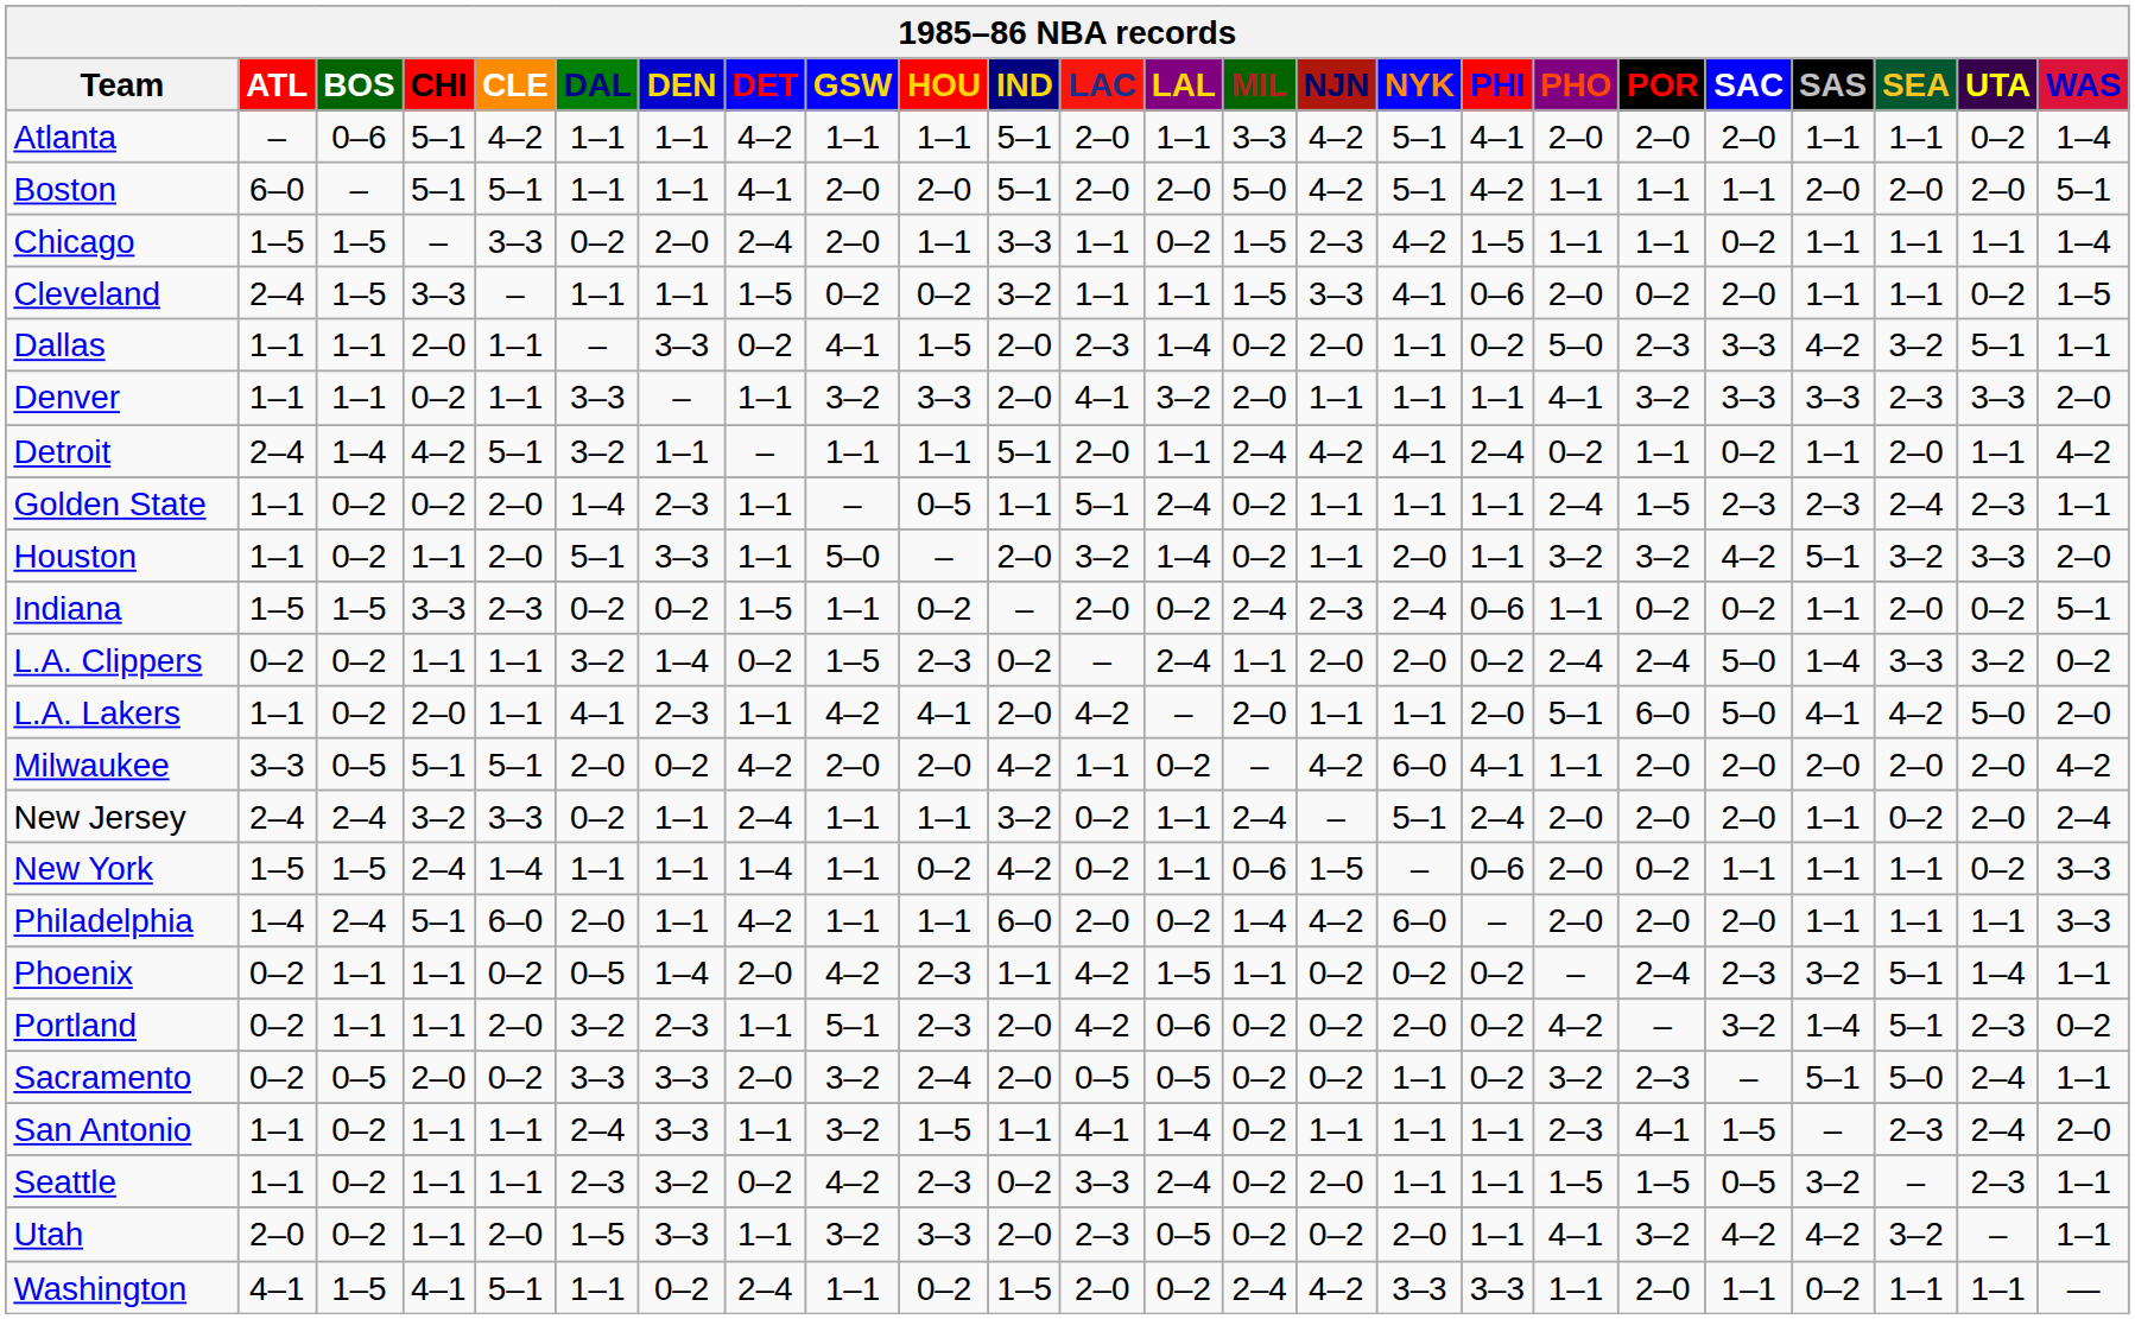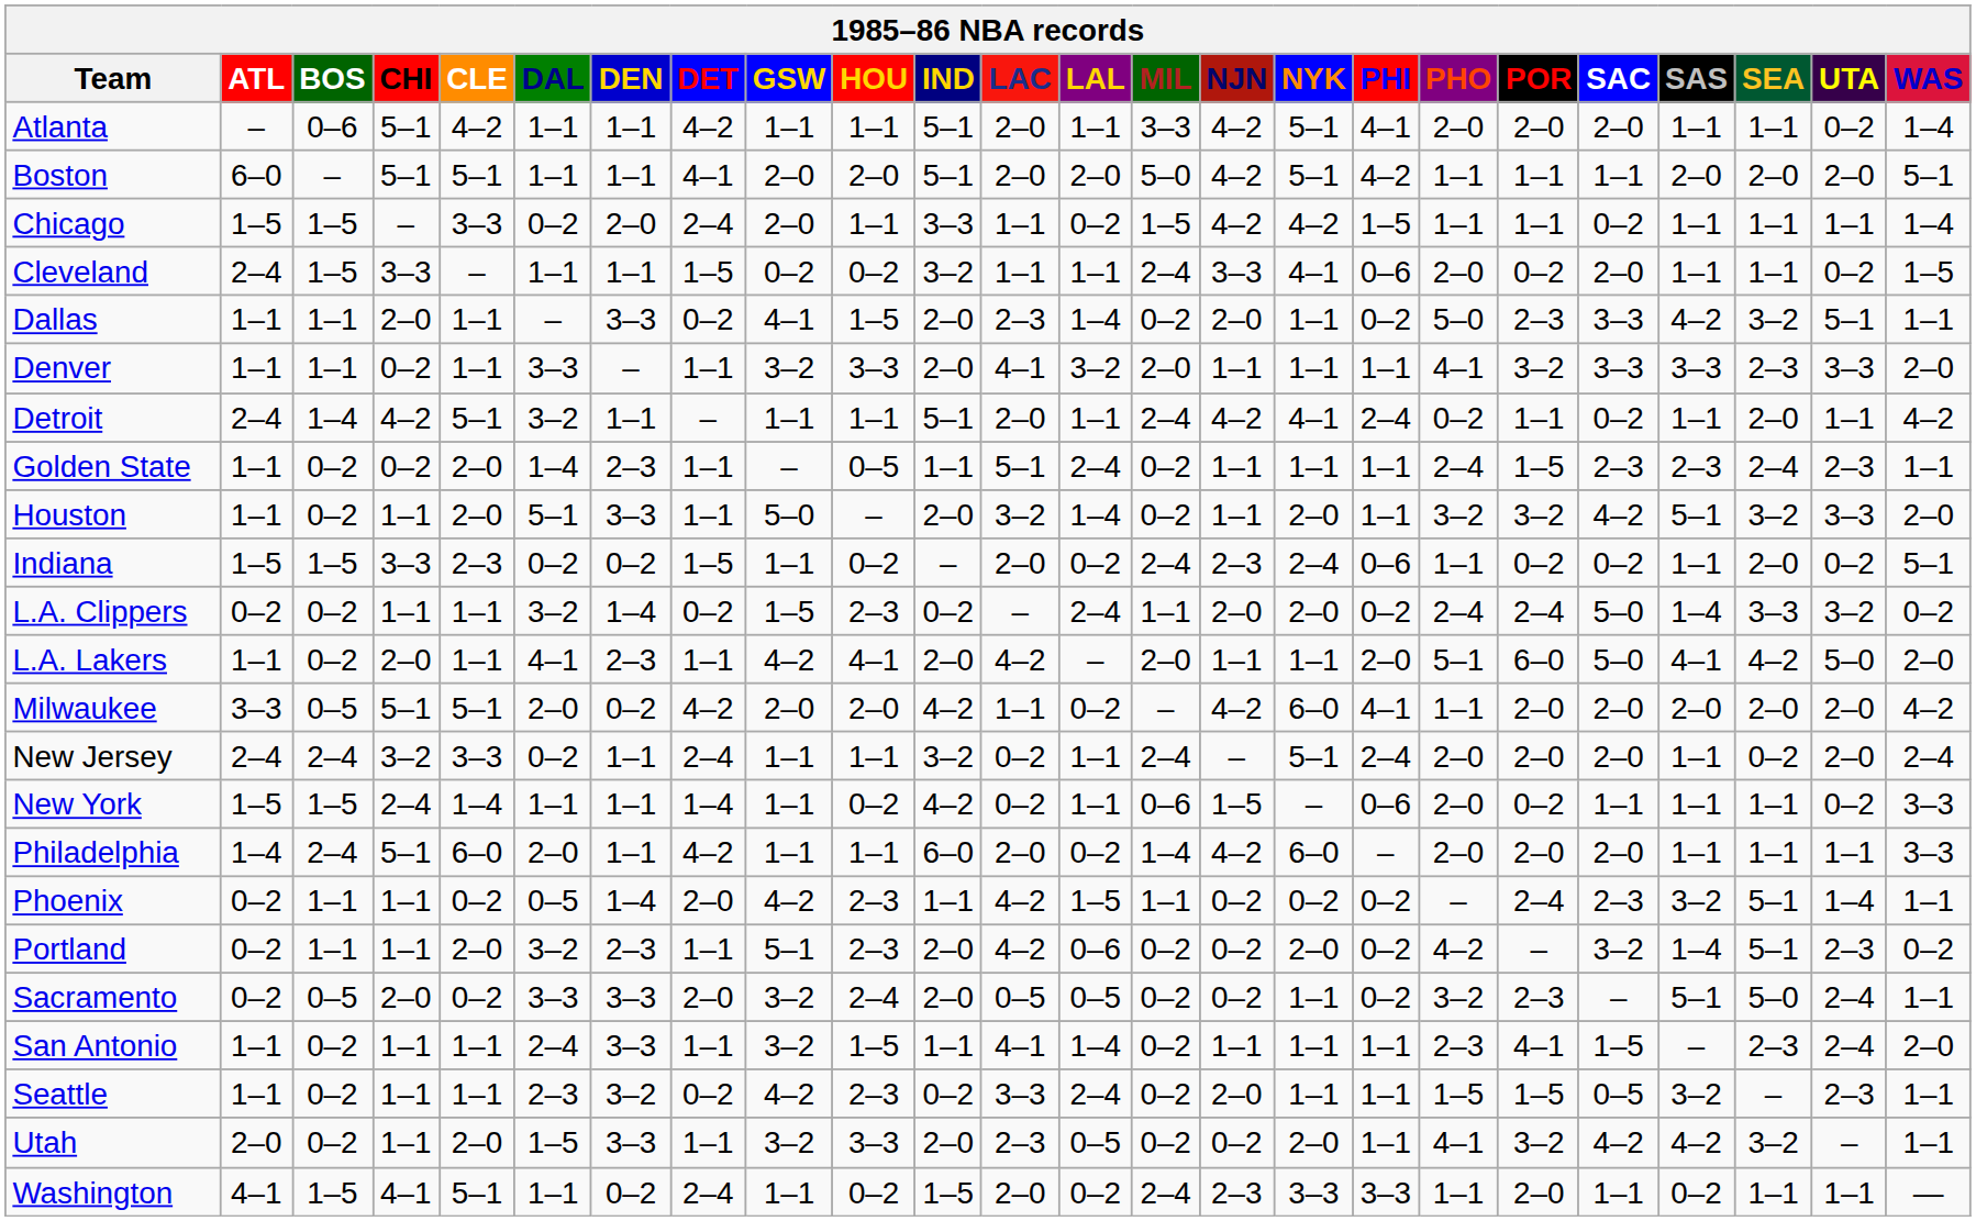 <table class="wikitable" style="font-size:95%; text-align:center;">
 <tr>
 <th colspan=24>1985–86 NBA records</th>
 </tr>
 <tr>
 <th width=100>Team</th>
 <th style="background:#FF0000;color:#FFFFFF;width=35">ATL</th>
 <th style="background:#006400;color:#FFFFFF;width=35">BOS</th>
 <th style="background:#FF0000;color:#000000;width=35">CHI</th>
 <th style="background:#FF8C00;color:#FFFFFF;width=35">CLE</th>
 <th style="background:#008000;color:#00008B;width=35">DAL</th>
 <th style="background:#0000CD;color:#FFD700;width=35">DEN</th>
 <th style="background:#0000FF;color:#FF0000;width=35">DET</th>
 <th style="background:#0000FF;color:#FFD700;width=35">GSW</th>
 <th style="background:#FF0000;color:#FFD700;width=35">HOU</th>
 <th style="background:#000080;color:#FFD700;width=35">IND</th>
 <th style="background:#F9160D;color:#1A2E8B;width=35">LAC</th>
 <th style="background:#800080;color:#FFD700;width=35">LAL</th>
 <th style="background:#006400;color:#B22222;width=35">MIL</th>
 <th style="background:#B0170C;color:#00056D;width=35">NJN</th>
 <th style="background:#0000FF;color:#FF8C00;width=35">NYK</th>
 <th style="background:#FF0000;color:#0000FF;width=35">PHI</th>
 <th style="background:#800080;color:#FF4500;width=35">PHO</th>
 <th style="background:#000000;color:#FF0000;width=35">POR</th>
 <th style="background:#0000FF;color:#FFFFFF;width=35">SAC</th>
 <th style="background:#000000;color:#C0C0C0;width=35">SAS</th>
 <th style="background:#005831;color:#FFC322;width=35">SEA</th>
 <th style="background:#36004A;color:#FFFF00;width=35">UTA</th>
 <th style="background:#DC143C;color:#0000CD;width=35">WAS</th>
 </tr>
 <tr>
 <td style="text-align:left;"><a href='#'>Atlanta</a></td>
 <td>–</td>
 <td>0–6</td>
 <td>5–1</td>
 <td>4–2</td>
 <td>1–1</td>
 <td>1–1</td>
 <td>4–2</td>
 <td>1–1</td>
 <td>1–1</td>
 <td>5–1</td>
 <td>2–0</td>
 <td>1–1</td>
 <td>3–3</td>
 <td>4–2</td>
 <td>5–1</td>
 <td>4–1</td>
 <td>2–0</td>
 <td>2–0</td>
 <td>2–0</td>
 <td>1–1</td>
 <td>1–1</td>
 <td>0–2</td>
 <td>1–4</td>
 </tr>
 <tr>
 <td style="text-align:left;"><a href='#'>Boston</a></td>
 <td>6–0</td>
 <td>–</td>
 <td>5–1</td>
 <td>5–1</td>
 <td>1–1</td>
 <td>1–1</td>
 <td>4–1</td>
 <td>2–0</td>
 <td>2–0</td>
 <td>5–1</td>
 <td>2–0</td>
 <td>2–0</td>
 <td>5–0</td>
 <td>4–2</td>
 <td>5–1</td>
 <td>4–2</td>
 <td>1–1</td>
 <td>1–1</td>
 <td>1–1</td>
 <td>2–0</td>
 <td>2–0</td>
 <td>2–0</td>
 <td>5–1</td>
 </tr>
 <tr>
 <td style="text-align:left;"><a href='#'>Chicago</a></td>
 <td>1–5</td>
 <td>1–5</td>
 <td>–</td>
 <td>3–3</td>
 <td>0–2</td>
 <td>2–0</td>
 <td>2–4</td>
 <td>2–0</td>
 <td>1–1</td>
 <td>3–3</td>
 <td>1–1</td>
 <td>0–2</td>
 <td>1–5</td>
-<td>2–3</td>
+<td>4–2</td>
 <td>4–2</td>
 <td>1–5</td>
 <td>1–1</td>
 <td>1–1</td>
 <td>0–2</td>
 <td>1–1</td>
 <td>1–1</td>
 <td>1–1</td>
 <td>1–4</td>
 </tr>
 <tr>
 <td style="text-align:left;"><a href='#'>Cleveland</a></td>
 <td>2–4</td>
 <td>1–5</td>
 <td>3–3</td>
 <td>–</td>
 <td>1–1</td>
 <td>1–1</td>
 <td>1–5</td>
 <td>0–2</td>
 <td>0–2</td>
 <td>3–2</td>
 <td>1–1</td>
 <td>1–1</td>
-<td>1–5</td>
+<td>2–4</td>
 <td>3–3</td>
 <td>4–1</td>
 <td>0–6</td>
 <td>2–0</td>
 <td>0–2</td>
 <td>2–0</td>
 <td>1–1</td>
 <td>1–1</td>
 <td>0–2</td>
 <td>1–5</td>
 </tr>
 <tr>
 <td style="text-align:left;"><a href='#'>Dallas</a></td>
 <td>1–1</td>
 <td>1–1</td>
 <td>2–0</td>
 <td>1–1</td>
 <td>–</td>
 <td>3–3</td>
 <td>0–2</td>
 <td>4–1</td>
 <td>1–5</td>
 <td>2–0</td>
 <td>2–3</td>
 <td>1–4</td>
 <td>0–2</td>
 <td>2–0</td>
 <td>1–1</td>
 <td>0–2</td>
 <td>5–0</td>
 <td>2–3</td>
 <td>3–3</td>
 <td>4–2</td>
 <td>3–2</td>
 <td>5–1</td>
 <td>1–1</td>
 </tr>
 <tr>
 <td style="text-align:left;"><a href='#'>Denver</a></td>
 <td>1–1</td>
 <td>1–1</td>
 <td>0–2</td>
 <td>1–1</td>
 <td>3–3</td>
 <td>–</td>
 <td>1–1</td>
 <td>3–2</td>
 <td>3–3</td>
 <td>2–0</td>
 <td>4–1</td>
 <td>3–2</td>
 <td>2–0</td>
 <td>1–1</td>
 <td>1–1</td>
 <td>1–1</td>
 <td>4–1</td>
 <td>3–2</td>
 <td>3–3</td>
 <td>3–3</td>
 <td>2–3</td>
 <td>3–3</td>
 <td>2–0</td>
 </tr>
 <tr>
 <td style="text-align:left;"><a href='#'>Detroit</a></td>
 <td>2–4</td>
 <td>1–4</td>
 <td>4–2</td>
 <td>5–1</td>
 <td>3–2</td>
 <td>1–1</td>
 <td>–</td>
 <td>1–1</td>
 <td>1–1</td>
 <td>5–1</td>
 <td>2–0</td>
 <td>1–1</td>
 <td>2–4</td>
 <td>4–2</td>
 <td>4–1</td>
 <td>2–4</td>
 <td>0–2</td>
 <td>1–1</td>
 <td>0–2</td>
 <td>1–1</td>
 <td>2–0</td>
 <td>1–1</td>
 <td>4–2</td>
 </tr>
 <tr>
 <td style="text-align:left;"><a href='#'>Golden State</a></td>
 <td>1–1</td>
 <td>0–2</td>
 <td>0–2</td>
 <td>2–0</td>
 <td>1–4</td>
 <td>2–3</td>
 <td>1–1</td>
 <td>–</td>
 <td>0–5</td>
 <td>1–1</td>
 <td>5–1</td>
 <td>2–4</td>
 <td>0–2</td>
 <td>1–1</td>
 <td>1–1</td>
 <td>1–1</td>
 <td>2–4</td>
 <td>1–5</td>
 <td>2–3</td>
 <td>2–3</td>
 <td>2–4</td>
 <td>2–3</td>
 <td>1–1</td>
 </tr>
 <tr>
 <td style="text-align:left;"><a href='#'>Houston</a></td>
 <td>1–1</td>
 <td>0–2</td>
 <td>1–1</td>
 <td>2–0</td>
 <td>5–1</td>
 <td>3–3</td>
 <td>1–1</td>
 <td>5–0</td>
 <td>–</td>
 <td>2–0</td>
 <td>3–2</td>
 <td>1–4</td>
 <td>0–2</td>
 <td>1–1</td>
 <td>2–0</td>
 <td>1–1</td>
 <td>3–2</td>
 <td>3–2</td>
 <td>4–2</td>
 <td>5–1</td>
 <td>3–2</td>
 <td>3–3</td>
 <td>2–0</td>
 </tr>
 <tr>
 <td style="text-align:left;"><a href='#'>Indiana</a></td>
 <td>1–5</td>
 <td>1–5</td>
 <td>3–3</td>
 <td>2–3</td>
 <td>0–2</td>
 <td>0–2</td>
 <td>1–5</td>
 <td>1–1</td>
 <td>0–2</td>
 <td>–</td>
 <td>2–0</td>
 <td>0–2</td>
 <td>2–4</td>
 <td>2–3</td>
 <td>2–4</td>
 <td>0–6</td>
 <td>1–1</td>
 <td>0–2</td>
 <td>0–2</td>
 <td>1–1</td>
 <td>2–0</td>
 <td>0–2</td>
 <td>5–1</td>
 </tr>
 <tr>
 <td style="text-align:left;"><a href='#'>L.A. Clippers</a></td>
 <td>0–2</td>
 <td>0–2</td>
 <td>1–1</td>
 <td>1–1</td>
 <td>3–2</td>
 <td>1–4</td>
 <td>0–2</td>
 <td>1–5</td>
 <td>2–3</td>
 <td>0–2</td>
 <td>–</td>
 <td>2–4</td>
 <td>1–1</td>
 <td>2–0</td>
 <td>2–0</td>
 <td>0–2</td>
 <td>2–4</td>
 <td>2–4</td>
 <td>5–0</td>
 <td>1–4</td>
 <td>3–3</td>
 <td>3–2</td>
 <td>0–2</td>
 </tr>
 <tr>
 <td style="text-align:left;"><a href='#'>L.A. Lakers</a></td>
 <td>1–1</td>
 <td>0–2</td>
 <td>2–0</td>
 <td>1–1</td>
 <td>4–1</td>
 <td>2–3</td>
 <td>1–1</td>
 <td>4–2</td>
 <td>4–1</td>
 <td>2–0</td>
 <td>4–2</td>
 <td>–</td>
 <td>2–0</td>
 <td>1–1</td>
 <td>1–1</td>
 <td>2–0</td>
 <td>5–1</td>
 <td>6–0</td>
 <td>5–0</td>
 <td>4–1</td>
 <td>4–2</td>
 <td>5–0</td>
 <td>2–0</td>
 </tr>
 <tr>
 <td style="text-align:left;"><a href='#'>Milwaukee</a></td>
 <td>3–3</td>
 <td>0–5</td>
 <td>5–1</td>
 <td>5–1</td>
 <td>2–0</td>
 <td>0–2</td>
 <td>4–2</td>
 <td>2–0</td>
 <td>2–0</td>
 <td>4–2</td>
 <td>1–1</td>
 <td>0–2</td>
 <td>–</td>
 <td>4–2</td>
 <td>6–0</td>
 <td>4–1</td>
 <td>1–1</td>
 <td>2–0</td>
 <td>2–0</td>
 <td>2–0</td>
 <td>2–0</td>
 <td>2–0</td>
 <td>4–2</td>
 </tr>
 <tr>
 <td style="text-align:left;">New Jersey</td>
 <td>2–4</td>
 <td>2–4</td>
 <td>3–2</td>
 <td>3–3</td>
 <td>0–2</td>
 <td>1–1</td>
 <td>2–4</td>
 <td>1–1</td>
 <td>1–1</td>
 <td>3–2</td>
 <td>0–2</td>
 <td>1–1</td>
 <td>2–4</td>
 <td>–</td>
 <td>5–1</td>
 <td>2–4</td>
 <td>2–0</td>
 <td>2–0</td>
 <td>2–0</td>
 <td>1–1</td>
 <td>0–2</td>
 <td>2–0</td>
 <td>2–4</td>
 </tr>
 <tr>
 <td style="text-align:left;"><a href='#'>New York</a></td>
 <td>1–5</td>
 <td>1–5</td>
 <td>2–4</td>
 <td>1–4</td>
 <td>1–1</td>
 <td>1–1</td>
 <td>1–4</td>
 <td>1–1</td>
 <td>0–2</td>
 <td>4–2</td>
 <td>0–2</td>
 <td>1–1</td>
 <td>0–6</td>
 <td>1–5</td>
 <td>–</td>
 <td>0–6</td>
 <td>2–0</td>
 <td>0–2</td>
 <td>1–1</td>
 <td>1–1</td>
 <td>1–1</td>
 <td>0–2</td>
 <td>3–3</td>
 </tr>
 <tr>
 <td style="text-align:left;"><a href='#'>Philadelphia</a></td>
 <td>1–4</td>
 <td>2–4</td>
 <td>5–1</td>
 <td>6–0</td>
 <td>2–0</td>
 <td>1–1</td>
 <td>4–2</td>
 <td>1–1</td>
 <td>1–1</td>
 <td>6–0</td>
 <td>2–0</td>
 <td>0–2</td>
 <td>1–4</td>
 <td>4–2</td>
 <td>6–0</td>
 <td>–</td>
 <td>2–0</td>
 <td>2–0</td>
 <td>2–0</td>
 <td>1–1</td>
 <td>1–1</td>
 <td>1–1</td>
 <td>3–3</td>
 </tr>
 <tr>
 <td style="text-align:left;"><a href='#'>Phoenix</a></td>
 <td>0–2</td>
 <td>1–1</td>
 <td>1–1</td>
 <td>0–2</td>
 <td>0–5</td>
 <td>1–4</td>
 <td>2–0</td>
 <td>4–2</td>
 <td>2–3</td>
 <td>1–1</td>
 <td>4–2</td>
 <td>1–5</td>
 <td>1–1</td>
 <td>0–2</td>
 <td>0–2</td>
 <td>0–2</td>
 <td>–</td>
 <td>2–4</td>
 <td>2–3</td>
 <td>3–2</td>
 <td>5–1</td>
 <td>1–4</td>
 <td>1–1</td>
 </tr>
 <tr>
 <td style="text-align:left;"><a href='#'>Portland</a></td>
 <td>0–2</td>
 <td>1–1</td>
 <td>1–1</td>
 <td>2–0</td>
 <td>3–2</td>
 <td>2–3</td>
 <td>1–1</td>
 <td>5–1</td>
 <td>2–3</td>
 <td>2–0</td>
 <td>4–2</td>
 <td>0–6</td>
 <td>0–2</td>
 <td>0–2</td>
 <td>2–0</td>
 <td>0–2</td>
 <td>4–2</td>
 <td>–</td>
 <td>3–2</td>
 <td>1–4</td>
 <td>5–1</td>
 <td>2–3</td>
 <td>0–2</td>
 </tr>
 <tr>
 <td style="text-align:left;"><a href='#'>Sacramento</a></td>
 <td>0–2</td>
 <td>0–5</td>
 <td>2–0</td>
 <td>0–2</td>
 <td>3–3</td>
 <td>3–3</td>
 <td>2–0</td>
 <td>3–2</td>
 <td>2–4</td>
 <td>2–0</td>
 <td>0–5</td>
 <td>0–5</td>
 <td>0–2</td>
 <td>0–2</td>
 <td>1–1</td>
 <td>0–2</td>
 <td>3–2</td>
 <td>2–3</td>
 <td>–</td>
 <td>5–1</td>
 <td>5–0</td>
 <td>2–4</td>
 <td>1–1</td>
 </tr>
 <tr>
 <td style="text-align:left;"><a href='#'>San Antonio</a></td>
 <td>1–1</td>
 <td>0–2</td>
 <td>1–1</td>
 <td>1–1</td>
 <td>2–4</td>
 <td>3–3</td>
 <td>1–1</td>
 <td>3–2</td>
 <td>1–5</td>
 <td>1–1</td>
 <td>4–1</td>
 <td>1–4</td>
 <td>0–2</td>
 <td>1–1</td>
 <td>1–1</td>
 <td>1–1</td>
 <td>2–3</td>
 <td>4–1</td>
 <td>1–5</td>
 <td>–</td>
 <td>2–3</td>
 <td>2–4</td>
 <td>2–0</td>
 </tr>
 <tr>
 <td style="text-align:left;"><a href='#'>Seattle</a></td>
 <td>1–1</td>
 <td>0–2</td>
 <td>1–1</td>
 <td>1–1</td>
 <td>2–3</td>
 <td>3–2</td>
 <td>0–2</td>
 <td>4–2</td>
 <td>2–3</td>
 <td>0–2</td>
 <td>3–3</td>
 <td>2–4</td>
 <td>0–2</td>
 <td>2–0</td>
 <td>1–1</td>
 <td>1–1</td>
 <td>1–5</td>
 <td>1–5</td>
 <td>0–5</td>
 <td>3–2</td>
 <td>–</td>
 <td>2–3</td>
 <td>1–1</td>
 </tr>
 <tr>
 <td style="text-align:left;"><a href='#'>Utah</a></td>
 <td>2–0</td>
 <td>0–2</td>
 <td>1–1</td>
 <td>2–0</td>
 <td>1–5</td>
 <td>3–3</td>
 <td>1–1</td>
 <td>3–2</td>
 <td>3–3</td>
 <td>2–0</td>
 <td>2–3</td>
 <td>0–5</td>
 <td>0–2</td>
 <td>0–2</td>
 <td>2–0</td>
 <td>1–1</td>
 <td>4–1</td>
 <td>3–2</td>
 <td>4–2</td>
 <td>4–2</td>
 <td>3–2</td>
 <td>–</td>
 <td>1–1</td>
 </tr>
 <tr>
 <td style="text-align:left;"><a href='#'>Washington</a></td>
 <td>4–1</td>
 <td>1–5</td>
 <td>4–1</td>
 <td>5–1</td>
 <td>1–1</td>
 <td>0–2</td>
 <td>2–4</td>
 <td>1–1</td>
 <td>0–2</td>
 <td>1–5</td>
 <td>2–0</td>
 <td>0–2</td>
 <td>2–4</td>
-<td>4–2</td>
+<td>2–3</td>
 <td>3–3</td>
 <td>3–3</td>
 <td>1–1</td>
 <td>2–0</td>
 <td>1–1</td>
 <td>0–2</td>
 <td>1–1</td>
 <td>1–1</td>
 <td>—</td>
 </tr>
 </table>
